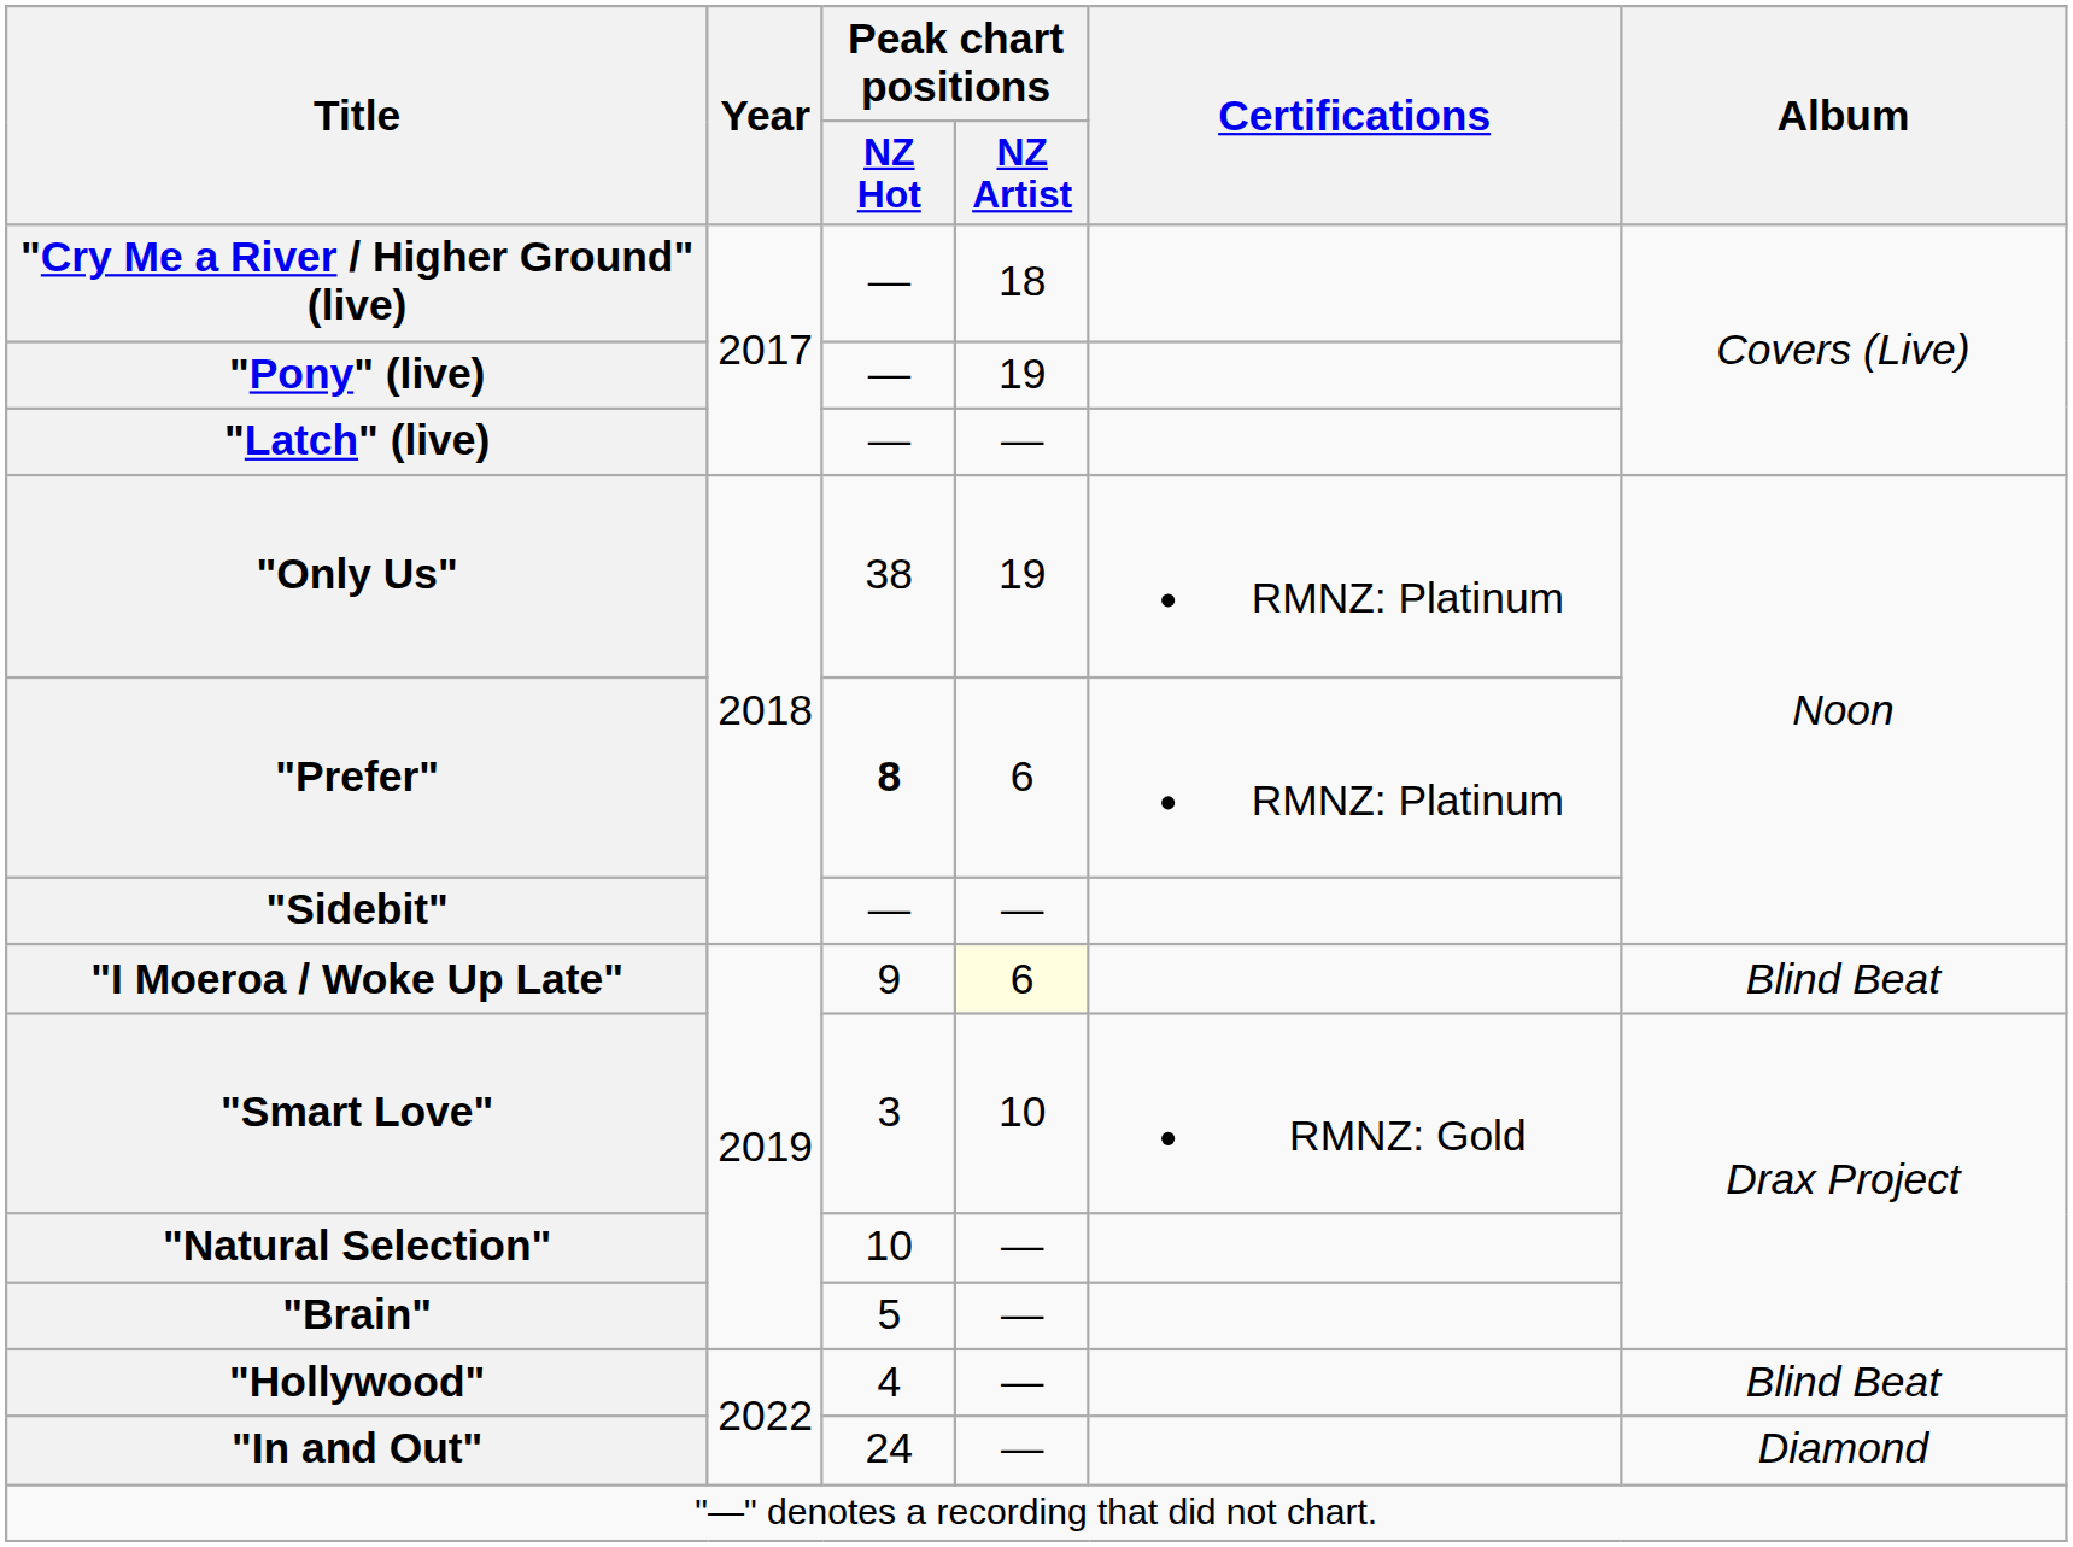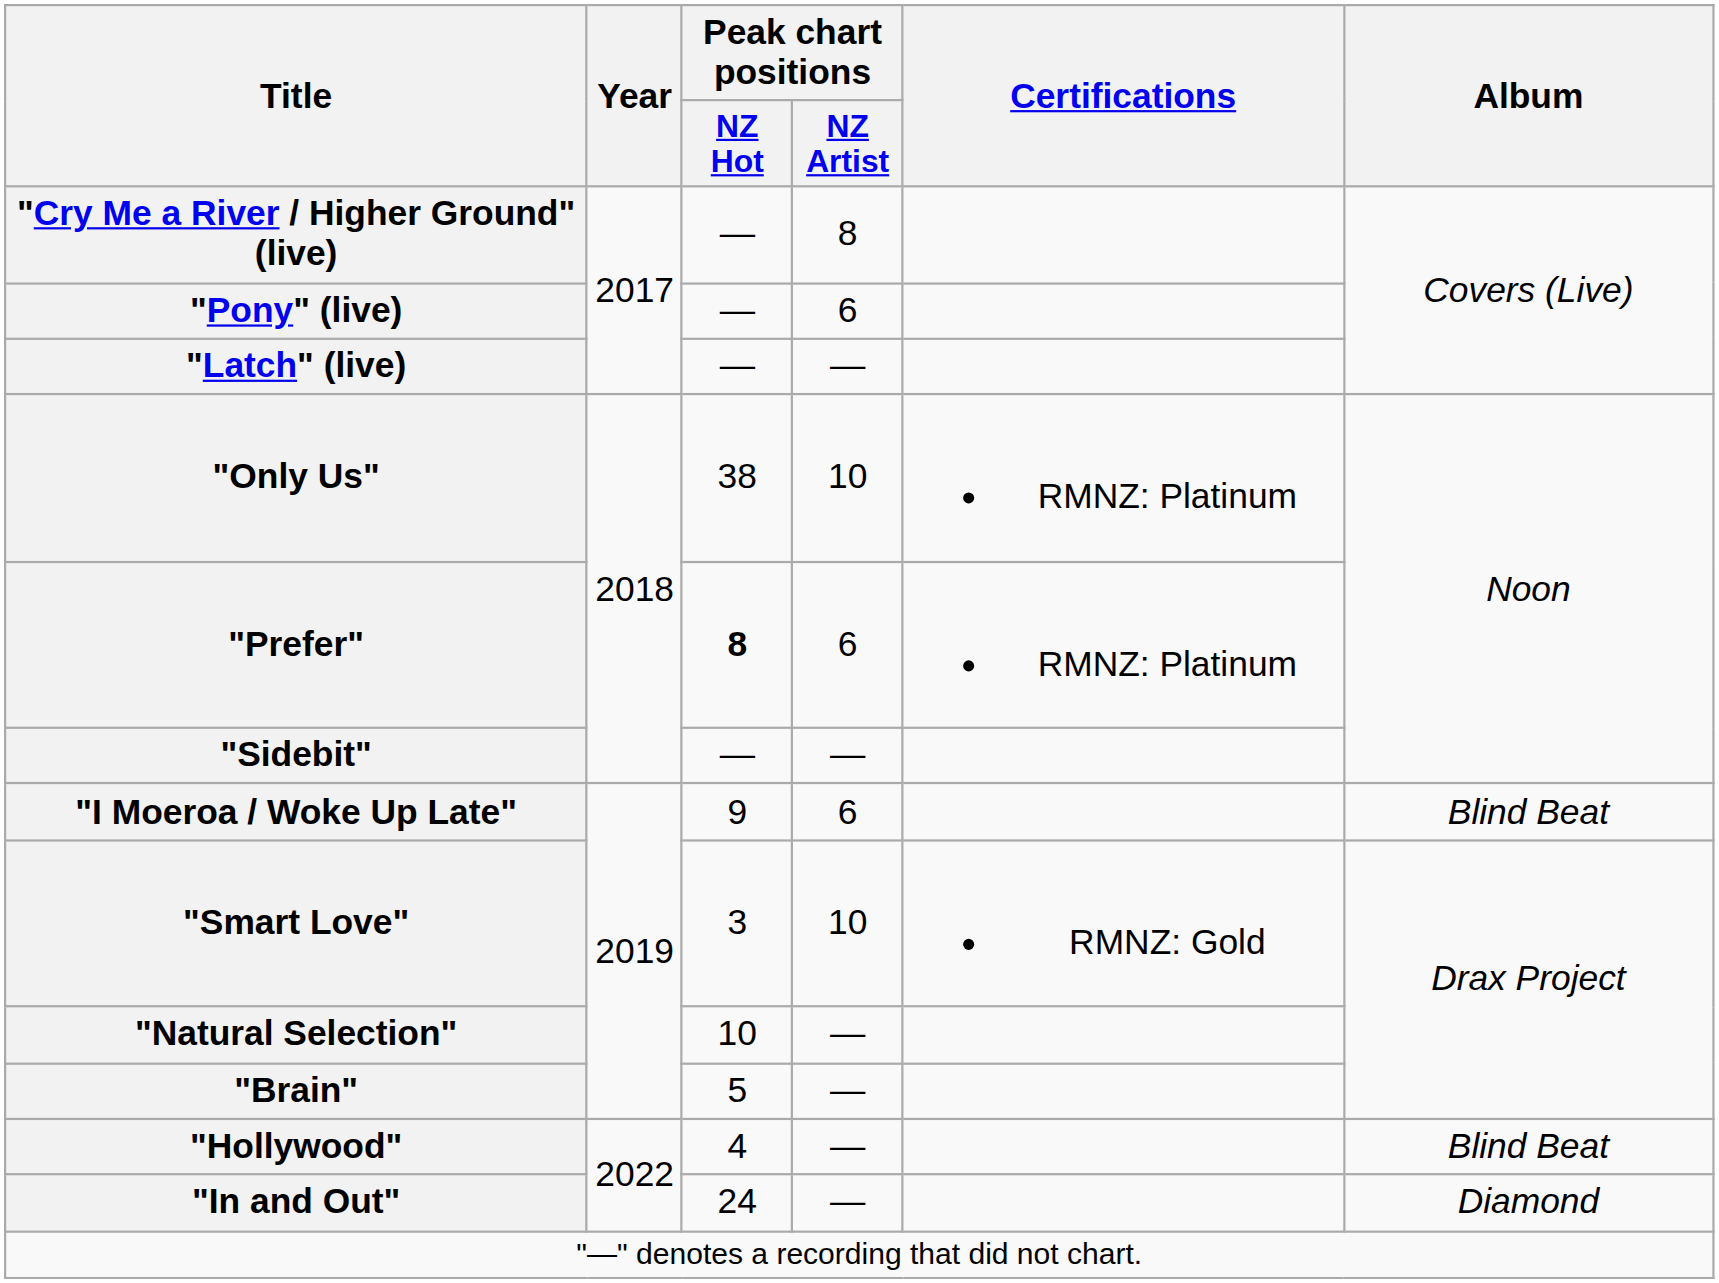 <table class="wikitable plainrowheaders" style="text-align:center;">
 <tr>
 <th scope="col" rowspan="2" style="width:16em;">Title</th>
 <th scope="col" rowspan="2" style="width:1em;">Year</th>
 <th scope="col" colspan="2">Peak chart positions</th>
 <th scope="col" rowspan="2" style="width:12em;"><a href='#'>Certifications</a></th>
 <th scope="col" rowspan="2" style="width:10em;">Album</th>
 </tr>
 <tr>
 <th scope="col" style="width:3em;font-size:90%;"><a href='#'>NZ<br>Hot</a><br></th>
 <th scope="col" style="width:3em;font-size:90%;"><a href='#'>NZ<br>Artist</a><br></th>
 </tr>
 <tr>
 <th scope="row">"<a href='#'>Cry Me a River</a> / Higher Ground" (live)</th>
 <td rowspan="3">2017</td>
 <td>—</td>
-<td>18</td>
+<td>8</td>
 <td></td>
 <td rowspan="3"><em>Covers (Live)</em></td>
 </tr>
 <tr>
 <th scope="row">"<a href='#'>Pony</a>" (live)</th>
 <td>—</td>
-<td>19</td>
+<td>6</td>
 <td></td>
 </tr>
 <tr>
 <th scope="row">"<a href='#'>Latch</a>" (live)</th>
 <td>—</td>
 <td>—</td>
 <td></td>
 </tr>
 <tr>
 <th scope="row">"Only Us"</th>
 <td rowspan="3">2018</td>
 <td>38</td>
-<td>19</td>
+<td>10</td>
 <td><br><ul><li>RMNZ: Platinum</li></ul></td>
 <td rowspan="3"><em>Noon</em></td>
 </tr>
 <tr>
 <th scope="row">"Prefer"</th>
 <td><strong>8</strong></td>
 <td>6</td>
 <td><br><ul><li>RMNZ: Platinum</li></ul></td>
 </tr>
 <tr>
 <th scope="row">"Sidebit"</th>
 <td>—</td>
 <td>—</td>
 <td></td>
 </tr>
 <tr>
 <th scope="row">"I Moeroa / Woke Up Late"</th>
 <td rowspan="4">2019</td>
 <td>9</td>
-<td style="background: lightyellow;">6</td>
+<td>6</td>
 <td></td>
 <td><em>Blind Beat</em></td>
 </tr>
 <tr>
 <th scope="row">"Smart Love"</th>
 <td>3</td>
 <td>10</td>
 <td><br><ul><li>RMNZ: Gold</li></ul></td>
 <td rowspan="3"><em>Drax Project</em></td>
 </tr>
 <tr>
 <th scope="row">"Natural Selection"</th>
 <td>10</td>
 <td>—</td>
 <td></td>
 </tr>
 <tr>
 <th scope="row">"Brain"</th>
 <td>5</td>
 <td>—</td>
 <td></td>
 </tr>
 <tr>
 <th scope="row">"Hollywood"</th>
 <td rowspan="2">2022</td>
 <td>4</td>
 <td>—</td>
 <td></td>
 <td><em>Blind Beat</em></td>
 </tr>
 <tr>
 <th scope="row">"In and Out"</th>
 <td>24</td>
 <td>—</td>
 <td></td>
 <td><em>Diamond</em></td>
 </tr>
 <tr>
 <td colspan="8" style="text-align:center; font-size:85%;">"—" denotes a recording that did not chart.</td>
 </tr>
 </table>
